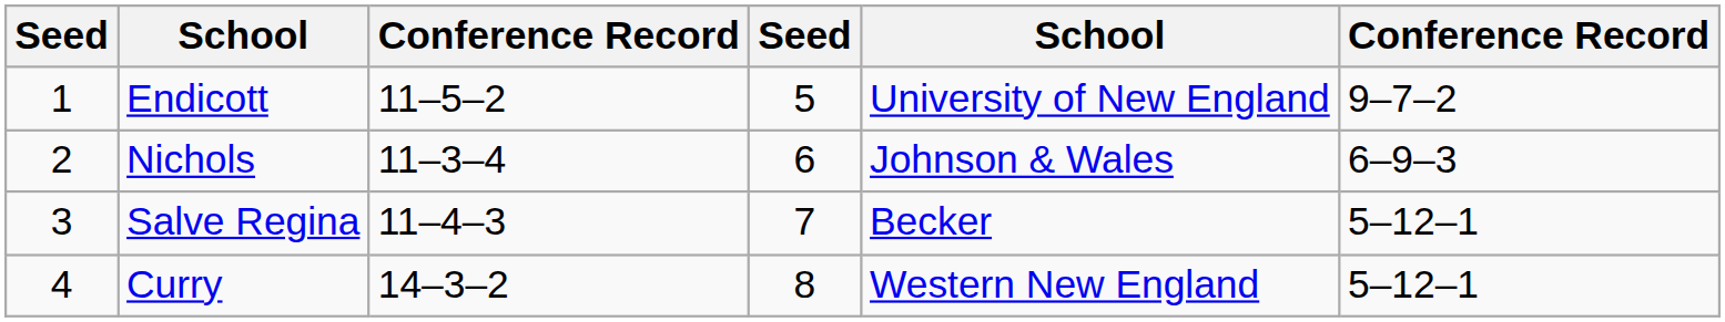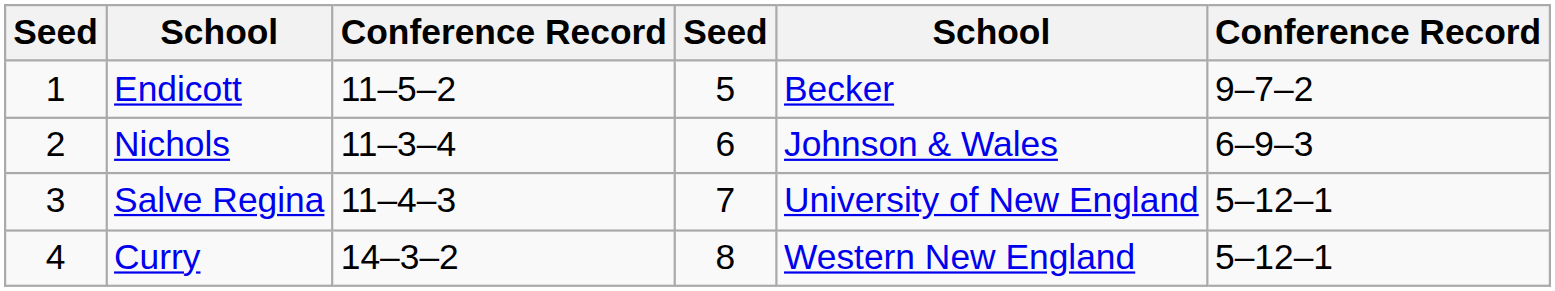 <table class="wikitable">
 <tr>
 <th>Seed</th>
 <th>School</th>
 <th>Conference Record</th>
 <th>Seed</th>
 <th>School</th>
 <th>Conference Record</th>
 </tr>
 <tr>
 <td align=center>1</td>
 <td><a href='#'>Endicott</a></td>
 <td>11–5–2</td>
 <td align=center>5</td>
-<td><a href='#'>University of New England</a></td>
+<td><a href='#'>Becker</a></td>
 <td>9–7–2</td>
 </tr>
 <tr>
 <td align=center>2</td>
 <td><a href='#'>Nichols</a></td>
 <td>11–3–4</td>
 <td align=center>6</td>
 <td><a href='#'>Johnson & Wales</a></td>
 <td>6–9–3</td>
 </tr>
 <tr>
 <td align=center>3</td>
 <td><a href='#'>Salve Regina</a></td>
 <td>11–4–3</td>
 <td align=center>7</td>
-<td><a href='#'>Becker</a></td>
+<td><a href='#'>University of New England</a></td>
 <td>5–12–1</td>
 </tr>
 <tr>
 <td align=center>4</td>
 <td><a href='#'>Curry</a></td>
 <td>14–3–2</td>
 <td align=center>8</td>
 <td><a href='#'>Western New England</a></td>
 <td>5–12–1</td>
 </tr>
 </table>
